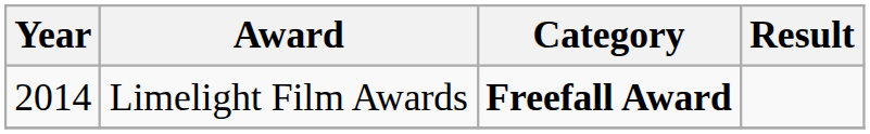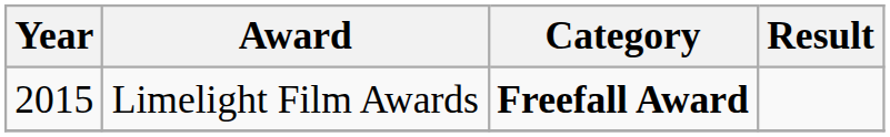 <table class="wikitable" style="text-align:center;">
 <tr>
 <th>Year</th>
 <th>Award</th>
 <th>Category</th>
 <th>Result</th>
 </tr>
 <tr>
-<td rowspan="1">2014</td>
+<td rowspan="1">2015</td>
 <td rowspan="1">Limelight Film Awards</td>
 <td><strong>Freefall Award</strong></td>
 <td></td>
 </tr>
 <tr>
 </tr>
 </table>
